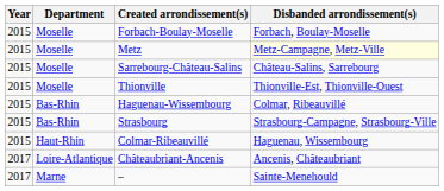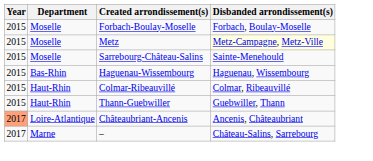 <table class="wikitable sortable">
 <tr>
 <th>Year</th>
 <th>Department</th>
 <th>Created arrondissement(s)</th>
 <th>Disbanded arrondissement(s)</th>
 </tr>
 <tr>
 <td>2015</td>
 <td><a href='#'>Moselle</a></td>
 <td><a href='#'>Forbach-Boulay-Moselle</a></td>
 <td><a href='#'>Forbach</a>, <a href='#'>Boulay-Moselle</a></td>
 </tr>
 <tr>
 <td>2015</td>
 <td><a href='#'>Moselle</a></td>
 <td><a href='#'>Metz</a></td>
 <td style="background: lightyellow;"><a href='#'>Metz-Campagne</a>, <a href='#'>Metz-Ville</a></td>
 </tr>
 <tr>
 <td>2015</td>
 <td><a href='#'>Moselle</a></td>
 <td><a href='#'>Sarrebourg-Château-Salins</a></td>
-<td><a href='#'>Château-Salins</a>, <a href='#'>Sarrebourg</a></td>
-</tr>
-<tr>
-<td>2015</td>
-<td><a href='#'>Moselle</a></td>
-<td><a href='#'>Thionville</a></td>
-<td><a href='#'>Thionville-Est</a>, <a href='#'>Thionville-Ouest</a></td>
+<td><a href='#'>Sainte-Menehould</a></td>
 </tr>
 <tr>
 <td>2015</td>
 <td><a href='#'>Bas-Rhin</a></td>
 <td><a href='#'>Haguenau-Wissembourg</a></td>
-<td><a href='#'>Colmar</a>, <a href='#'>Ribeauvillé</a></td>
-</tr>
-<tr>
-<td>2015</td>
-<td><a href='#'>Bas-Rhin</a></td>
-<td><a href='#'>Strasbourg</a></td>
-<td><a href='#'>Strasbourg-Campagne</a>, <a href='#'>Strasbourg-Ville</a></td>
+<td><a href='#'>Haguenau</a>, <a href='#'>Wissembourg</a></td>
 </tr>
 <tr>
 <td>2015</td>
 <td><a href='#'>Haut-Rhin</a></td>
 <td><a href='#'>Colmar-Ribeauvillé</a></td>
-<td><a href='#'>Haguenau</a>, <a href='#'>Wissembourg</a></td>
+<td><a href='#'>Colmar</a>, <a href='#'>Ribeauvillé</a></td>
 </tr>
 <tr>
-<td>2017</td>
+<td>2015</td>
+<td><a href='#'>Haut-Rhin</a></td>
+<td><a href='#'>Thann-Guebwiller</a></td>
+<td><a href='#'>Guebwiller</a>, <a href='#'>Thann</a></td>
+</tr>
+<tr>
+<td style="background: lightsalmon;">2017</td>
 <td><a href='#'>Loire-Atlantique</a></td>
 <td><a href='#'>Châteaubriant-Ancenis</a></td>
 <td><a href='#'>Ancenis</a>, <a href='#'>Châteaubriant</a></td>
 </tr>
 <tr>
 <td>2017</td>
 <td><a href='#'>Marne</a></td>
 <td>–</td>
-<td><a href='#'>Sainte-Menehould</a></td>
+<td><a href='#'>Château-Salins</a>, <a href='#'>Sarrebourg</a></td>
 </tr>
 </table>
